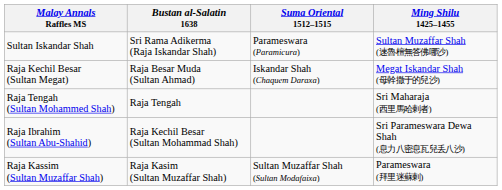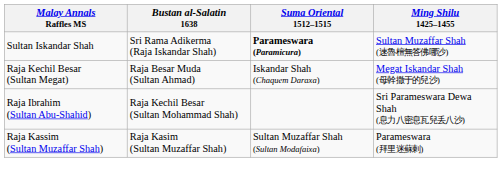 <table class=wikitable>
 <tr>
 <th scope="col" style="width: 185px;"><em><a href='#'>Malay Annals</a></em><br><small>Raffles MS</small></th>
 <th scope="col" style="width: 185px;"><em>Bustan al-Salatin</em><br><small>1638</small></th>
 <th scope="col" style="width: 185px;"><em><a href='#'>Suma Oriental</a></em><br><small>1512–1515</small></th>
 <th scope="col" style="width: 185px;"><em><a href='#'>Ming Shilu</a></em><br><small>1425–1455</small></th>
 </tr>
 <tr>
 <td>Sultan Iskandar Shah</td>
 <td>Sri Rama Adikerma <br>(Raja Iskandar Shah)</td>
-<td>Parameswara<br><small>(<em>Paramicura</em>)</small></td>
+<td><strong>Parameswara<br><small>(<em>Paramicura</em>)</small></strong></td>
 <td><a href='#'>Sultan Muzaffar Shah</a><br><small>(速魯檀無答佛哪沙)</small></td>
 </tr>
 <tr>
 <td>Raja Kechil Besar<br>(Sultan Megat)</td>
 <td>Raja Besar Muda <br>(Sultan Ahmad)</td>
 <td>Iskandar Shah<br><small>(<em>Chaquem Daraxa</em>)</small></td>
 <td><a href='#'>Megat Iskandar Shah</a><br><small>(母幹撒于的兒沙)</small></td>
-</tr>
-<tr>
-<td>Raja Tengah <br>(<a href='#'>Sultan Mohammed Shah</a>)</td>
-<td>Raja Tengah</td>
-<td></td>
-<td>Sri Maharaja<br><small>(西里馬哈剌者)</small></td>
 </tr>
 <tr>
 <td>Raja Ibrahim <br>(<a href='#'>Sultan Abu-Shahid</a>)</td>
 <td>Raja Kechil Besar <br>(Sultan Mohammad Shah)</td>
 <td></td>
 <td>Sri Parameswara Dewa Shah<br><small>(息力八密息瓦兒丢八沙)</small></td>
 </tr>
 <tr>
 <td>Raja Kassim<br>(<a href='#'>Sultan Muzaffar Shah</a>)</td>
 <td>Raja Kasim<br>(Sultan Muzaffar Shah)</td>
 <td>Sultan Muzaffar Shah<br><small>(<em>Sultan Modafaixa</em>)</small></td>
 <td>Parameswara<br><small>(拜里迷蘇剌)</small></td>
 </tr>
 </table>
